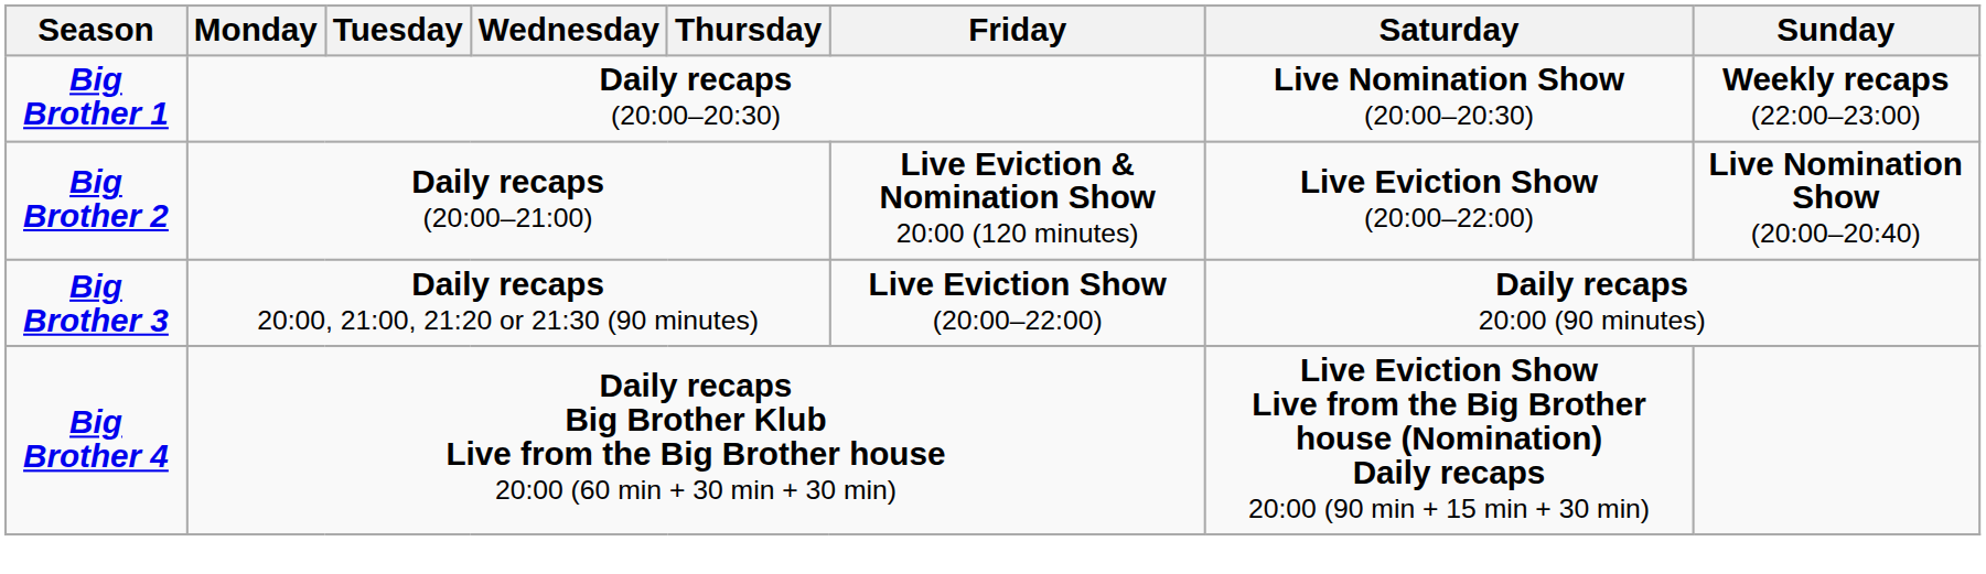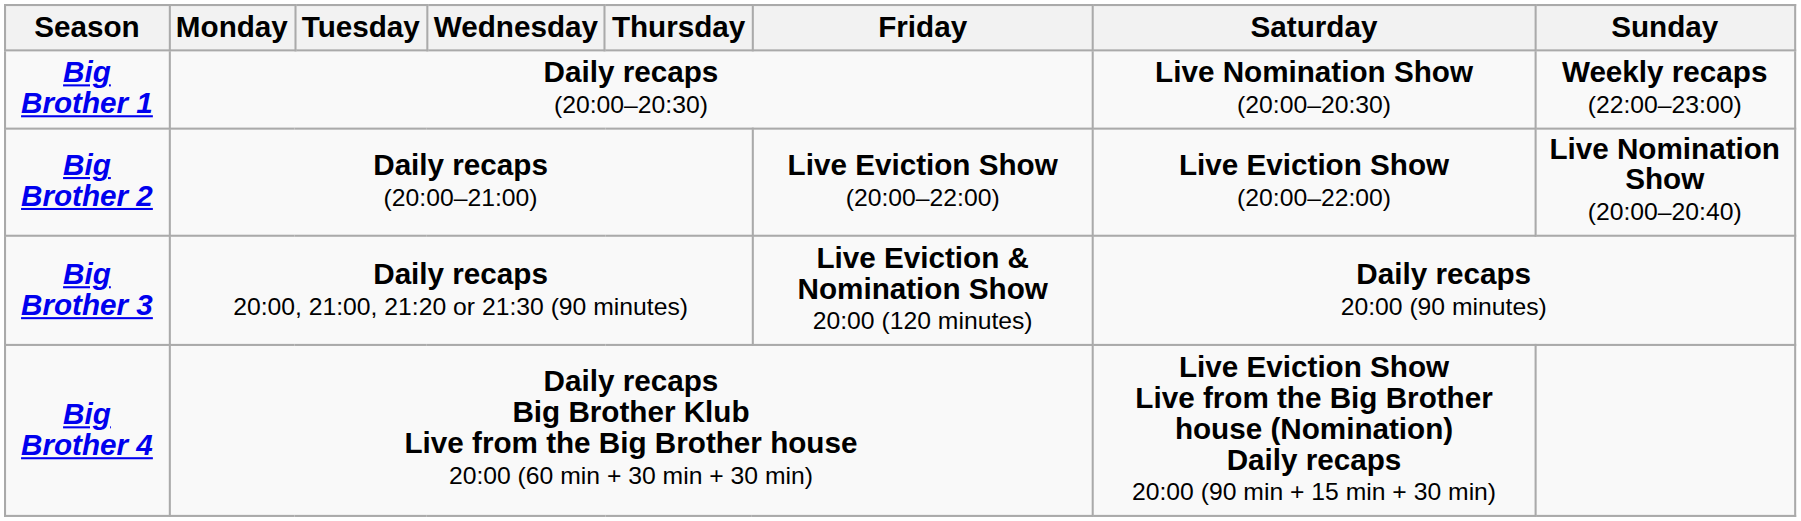 <table class="wikitable" style="text-align:center; font-size:90%; line-height:15px">
 <tr>
 <th>Season</th>
 <th>Monday</th>
 <th>Tuesday</th>
 <th>Wednesday</th>
 <th>Thursday</th>
 <th>Friday</th>
 <th>Saturday</th>
 <th>Sunday</th>
 </tr>
 <tr>
 <td><strong><a href='#'><em>Big Brother 1</em></a></strong></td>
 <td colspan="5"><strong>Daily recaps</strong><br><small>(20:00–20:30)</small></td>
 <td><strong>Live Nomination Show</strong><br><small>(20:00–20:30)</small></td>
 <td><strong>Weekly recaps</strong><br><small>(22:00–23:00)</small></td>
 </tr>
 <tr>
 <td><strong><a href='#'><em>Big Brother 2</em></a></strong></td>
 <td colspan="4"><strong>Daily recaps</strong><br><small>(20:00–21:00)</small></td>
-<td><strong>Live Eviction & Nomination Show</strong><br><small>20:00 (120 minutes)</small></td>
+<td><strong>Live Eviction Show</strong><br><small>(20:00–22:00)</small></td>
 <td><strong>Live Eviction Show</strong><br><small>(20:00–22:00)</small></td>
 <td><strong>Live Nomination Show</strong><br><small>(20:00–20:40)</small></td>
 </tr>
 <tr>
 <td><strong><a href='#'><em>Big Brother 3</em></a></strong></td>
 <td colspan="4"><strong>Daily recaps</strong><br><small>20:00, 21:00, 21:20 or 21:30 (90 minutes)</small></td>
-<td><strong>Live Eviction Show</strong><br><small>(20:00–22:00)</small></td>
+<td><strong>Live Eviction & Nomination Show</strong><br><small>20:00 (120 minutes)</small></td>
 <td colspan="2"><strong>Daily recaps</strong><br><small>20:00 (90 minutes)</small></td>
 </tr>
 <tr>
 <td><strong><a href='#'><em>Big Brother 4</em></a></strong></td>
 <td colspan="5"><strong>Daily recaps</strong><br><strong>Big Brother Klub</strong><br><strong>Live from the Big Brother house</strong><br><small>20:00 (60 min + 30 min + 30 min)</small></td>
 <td><strong>Live Eviction Show</strong><br><strong>Live from the Big Brother house (Nomination)</strong><br><strong>Daily recaps</strong><br><small>20:00 (90 min + 15 min + 30 min)</small></td>
 <td></td>
 </tr>
 </table>
